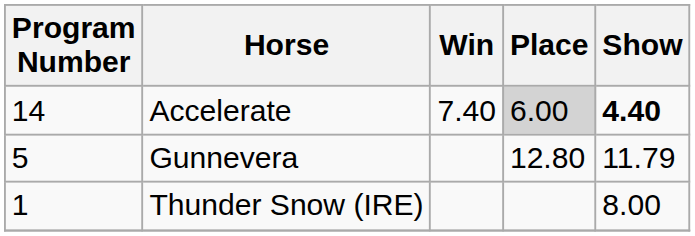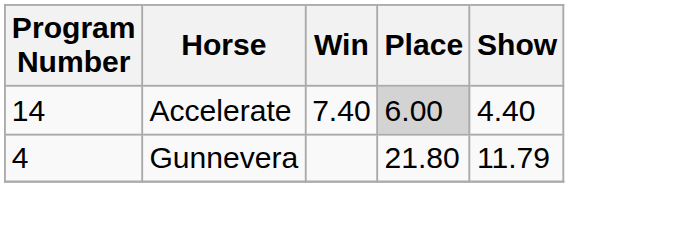 <table class="wikitable">
 <tr>
 <th>Program<br>Number</th>
 <th>Horse</th>
 <th>Win</th>
 <th>Place</th>
 <th>Show</th>
 </tr>
 <tr>
 <td>14</td>
 <td>Accelerate</td>
 <td>7.40</td>
 <td style="background: lightgrey;">6.00</td>
-<td><strong>4.40</strong></td>
+<td>4.40</td>
 </tr>
 <tr>
-<td>5</td>
+<td>4</td>
 <td>Gunnevera</td>
 <td></td>
-<td>12.80</td>
+<td>21.80</td>
 <td>11.79</td>
-</tr>
-<tr>
-<td>1</td>
-<td>Thunder Snow (IRE)</td>
-<td></td>
-<td></td>
-<td>8.00</td>
 </tr>
 <tr>
 </tr>
 </table>
